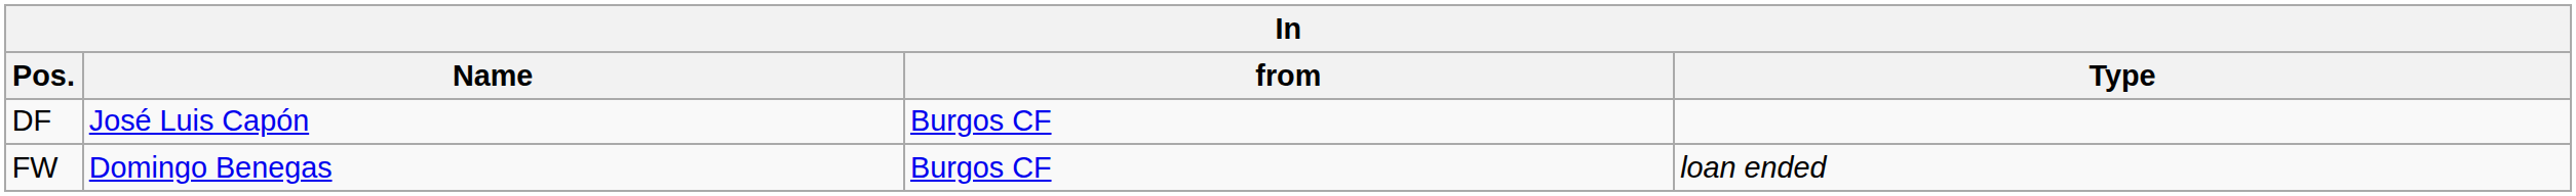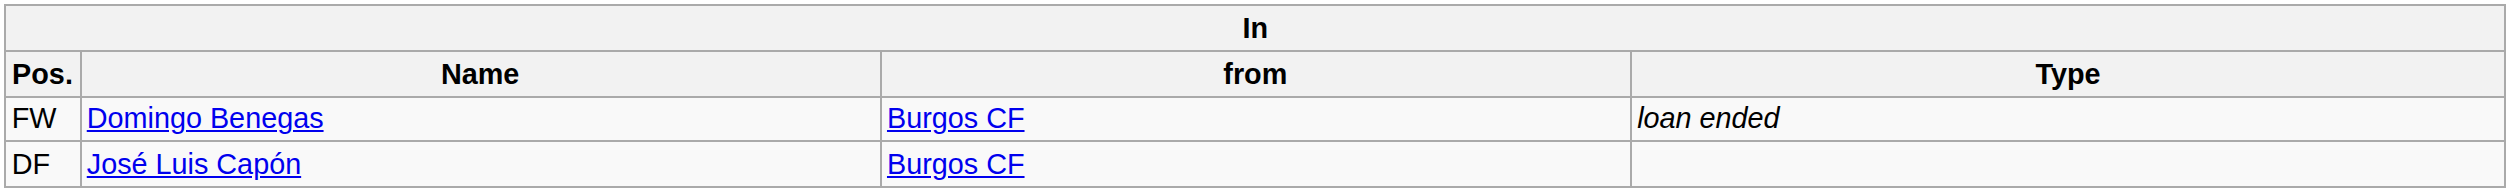 <table class="wikitable" style="font-size:90%;width:99%;">
 <tr>
 <th colspan="4">In</th>
 </tr>
 <tr>
 <th width=3%>Pos.</th>
 <th width=32%>Name</th>
 <th width=30%>from</th>
 <th width=35%>Type</th>
 </tr>
 <tr>
+<td>FW</td>
+<td><a href='#'>Domingo Benegas</a></td>
+<td><a href='#'>Burgos CF</a></td>
+<td><em>loan ended</em></td>
+</tr>
+<tr>
 <td>DF</td>
 <td><a href='#'>José Luis Capón</a></td>
 <td><a href='#'>Burgos CF</a></td>
 <td></td>
 </tr>
 <tr>
-<td>FW</td>
-<td><a href='#'>Domingo Benegas</a></td>
-<td><a href='#'>Burgos CF</a></td>
-<td><em>loan ended</em></td>
-</tr>
-<tr>
 </tr>
 </table>
